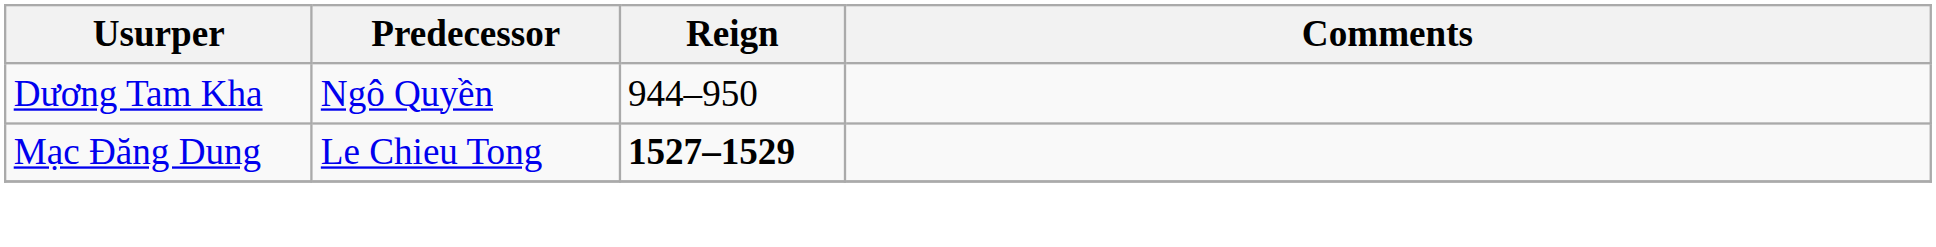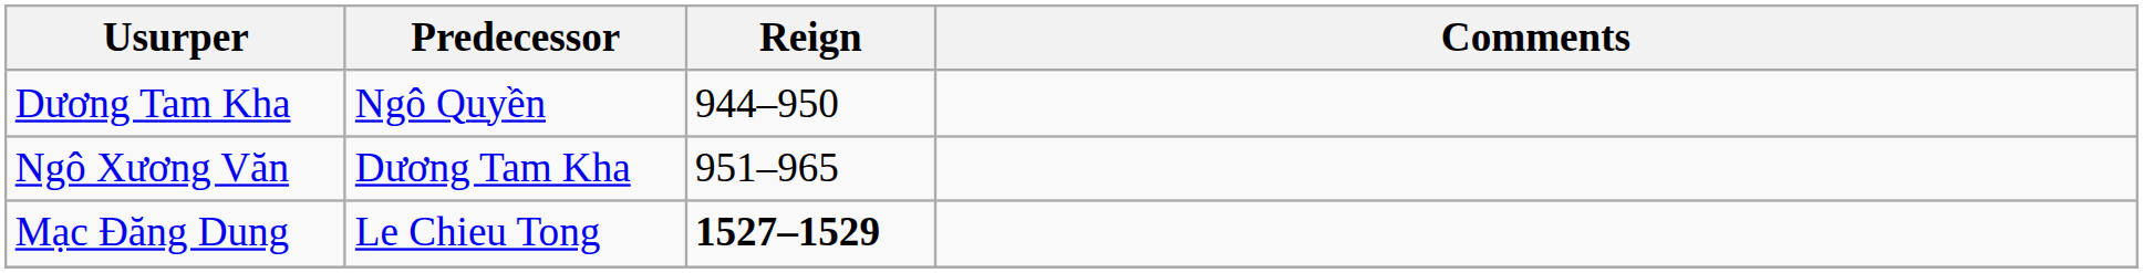 <table class="wikitable">
 <tr>
 <th width="125">Usurper</th>
 <th width="125">Predecessor</th>
 <th width="90">Reign</th>
 <th width="460">Comments</th>
 </tr>
 <tr>
 <td><a href='#'>Dương Tam Kha</a></td>
 <td><a href='#'>Ngô Quyền</a></td>
 <td>944–950</td>
 <td></td>
 </tr>
 <tr>
+<td><a href='#'>Ngô Xương Văn</a></td>
+<td><a href='#'>Dương Tam Kha</a></td>
+<td>951–965</td>
+<td></td>
+</tr>
+<tr>
 <td><a href='#'>Mạc Đăng Dung</a></td>
 <td><a href='#'>Le Chieu Tong</a></td>
 <td><strong>1527–1529</strong></td>
 <td></td>
 </tr>
 <tr>
 </tr>
 </table>
